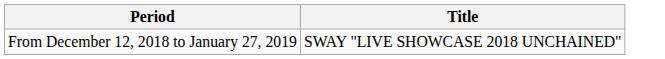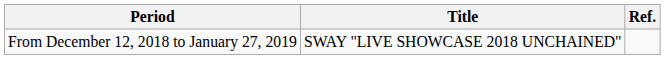 <table class="wikitable">
 <tr>
 <th>Period</th>
 <th>Title</th>
+<th>Ref.</th>
 </tr>
 <tr>
 <td>From December 12, 2018 to January 27, 2019</td>
 <td>SWAY "LIVE SHOWCASE 2018 UNCHAINED"</td>
+<td></td>
 </tr>
 </table>
